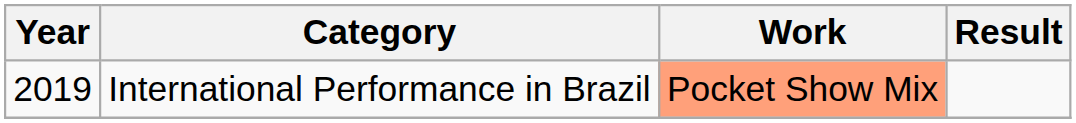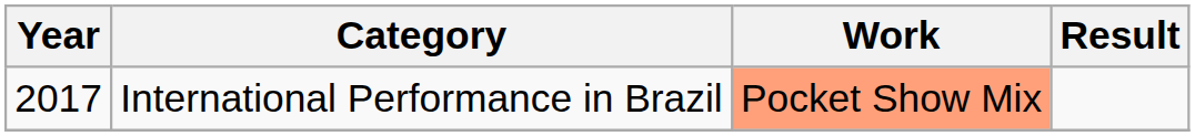 <table class="wikitable">
 <tr>
 <th>Year</th>
 <th>Category</th>
 <th>Work</th>
 <th>Result</th>
 </tr>
 <tr>
-<td>2019</td>
+<td>2017</td>
 <td>International Performance in Brazil</td>
 <td style="background: lightsalmon;">Pocket Show Mix</td>
 <td></td>
 </tr>
 <tr>
 </tr>
 </table>
